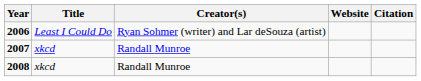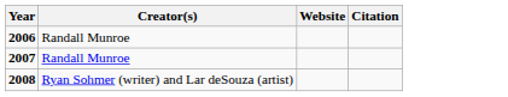 <table class="wikitable" border="1">
 <tr>
 <th>Year</th>
-<th>Title</th>
 <th>Creator(s)</th>
 <th>Website</th>
 <th>Citation</th>
 </tr>
 <tr>
 <td><strong>2006</strong></td>
-<td><em><a href='#'>Least I Could Do</a></em></td>
-<td><a href='#'>Ryan Sohmer</a> (writer) and Lar deSouza (artist)</td>
+<td>Randall Munroe</td>
 <td></td>
 <td></td>
 </tr>
 <tr>
 <td><strong>2007</strong></td>
-<td><em><a href='#'>xkcd</a></em></td>
 <td><a href='#'>Randall Munroe</a></td>
 <td></td>
 <td></td>
 </tr>
 <tr>
 <td><strong>2008</strong></td>
-<td><em>xkcd</em></td>
-<td>Randall Munroe</td>
+<td><a href='#'>Ryan Sohmer</a> (writer) and Lar deSouza (artist)</td>
 <td></td>
 <td></td>
 </tr>
 </table>
